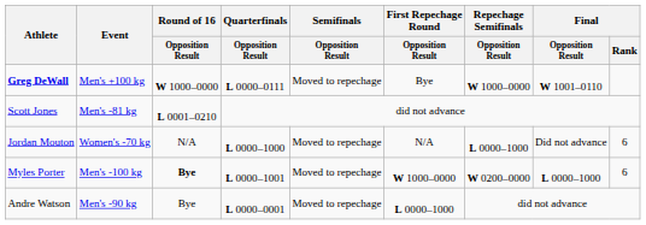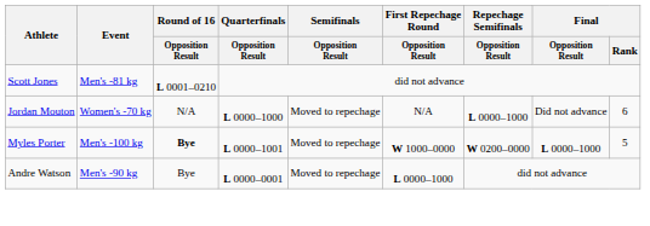 <table class="wikitable" style="font-size:90%">
 <tr>
 <th rowspan="2">Athlete</th>
 <th rowspan="2">Event</th>
 <th>Round of 16</th>
 <th>Quarterfinals</th>
 <th>Semifinals</th>
 <th>First Repechage <br>Round</th>
 <th>Repechage <br>Semifinals</th>
 <th colspan="2">Final</th>
 </tr>
 <tr>
 <th style="line-height:1em"><small>Opposition<br>Result</small></th>
 <th style="line-height:1em"><small>Opposition<br>Result</small></th>
 <th style="line-height:1em"><small>Opposition<br>Result</small></th>
 <th style="line-height:1em"><small>Opposition<br>Result</small></th>
 <th style="line-height:1em"><small>Opposition<br>Result</small></th>
 <th style="line-height:1em"><small>Opposition<br>Result</small></th>
 <th style="line-height:1em">Rank</th>
-</tr>
-<tr>
-<td><strong><a href='#'>Greg DeWall</a></strong></td>
-<td><a href='#'>Men's +100 kg</a></td>
-<td align="center"> <br> <strong>W</strong> 1000–0000</td>
-<td align="center"> <br> <strong>L</strong> 0000–0111</td>
-<td align="center">Moved to repechage</td>
-<td align="center">Bye</td>
-<td align="center"> <br> <strong>W</strong> 1000–0000</td>
-<td align="center"> <br> <strong>W</strong> 1001–0110</td>
-<td align="center"></td>
 </tr>
 <tr>
 <td><a href='#'>Scott Jones</a></td>
 <td><a href='#'>Men's -81 kg</a></td>
 <td align="center"> <br> <strong>L</strong> 0001–0210</td>
 <td align="center" colspan="6">did not advance</td>
 </tr>
 <tr>
 <td><a href='#'>Jordan Mouton</a></td>
 <td><a href='#'>Women's -70 kg</a></td>
 <td align="center">N/A</td>
 <td align="center"> <br> <strong>L</strong> 0000–1000</td>
 <td align="center">Moved to repechage</td>
 <td align="center">N/A</td>
 <td align="center"> <br> <strong>L</strong> 0000–1000</td>
 <td align="center">Did not advance</td>
 <td align="center">6</td>
 </tr>
 <tr>
 <td><a href='#'>Myles Porter</a></td>
 <td><a href='#'>Men's -100 kg</a></td>
 <td align="center"><strong>Bye</strong></td>
 <td align="center"> <br> <strong>L</strong> 0000–1001</td>
 <td align="center">Moved to repechage</td>
 <td align="center"> <br> <strong>W</strong> 1000–0000</td>
 <td align="center"> <br> <strong>W</strong> 0200–0000</td>
 <td align="center"> <br> <strong>L</strong> 0000–1000</td>
-<td align="center">6</td>
+<td align="center">5</td>
 </tr>
 <tr>
 <td>Andre Watson</td>
 <td><a href='#'>Men's -90 kg</a></td>
 <td align="center">Bye</td>
 <td align="center"> <br> <strong>L</strong> 0000–0001</td>
 <td align="center">Moved to repechage</td>
 <td align="center"> <br> <strong>L</strong> 0000–1000</td>
 <td align="center" colspan="3">did not advance</td>
 </tr>
 </table>
